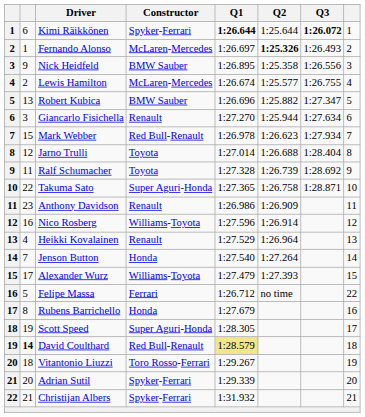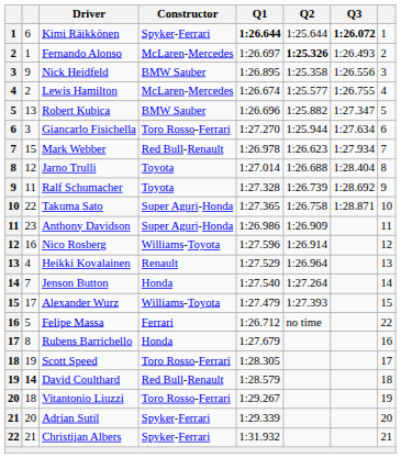 <table class="wikitable sortable" style="font-size: 85%">
 <tr>
 <th></th>
 <th></th>
 <th>Driver</th>
 <th>Constructor</th>
 <th>Q1</th>
 <th>Q2</th>
 <th>Q3</th>
 <th></th>
 </tr>
 <tr>
 <th>1</th>
 <td>6</td>
 <td> <a href='#'>Kimi Räikkönen</a></td>
 <td><a href='#'>Spyker</a>-<a href='#'>Ferrari</a></td>
 <td><strong>1:26.644</strong></td>
 <td>1:25.644</td>
 <td><strong>1:26.072</strong></td>
 <td>1</td>
 </tr>
 <tr>
 <th>2</th>
 <td>1</td>
 <td> <a href='#'>Fernando Alonso</a></td>
 <td align="center" nowrap><a href='#'>McLaren</a>-<a href='#'>Mercedes</a></td>
 <td>1:26.697</td>
 <td><strong>1:25.326</strong></td>
 <td>1:26.493</td>
 <td>2</td>
 </tr>
 <tr>
 <th>3</th>
 <td>9</td>
 <td> <a href='#'>Nick Heidfeld</a></td>
 <td><a href='#'>BMW Sauber</a></td>
 <td>1:26.895</td>
 <td>1:25.358</td>
 <td>1:26.556</td>
 <td>3</td>
 </tr>
 <tr>
 <th>4</th>
 <td>2</td>
 <td> <a href='#'>Lewis Hamilton</a></td>
 <td><a href='#'>McLaren</a>-<a href='#'>Mercedes</a></td>
 <td>1:26.674</td>
 <td>1:25.577</td>
 <td>1:26.755</td>
 <td>4</td>
 </tr>
 <tr>
 <th>5</th>
 <td>13</td>
 <td> <a href='#'>Robert Kubica</a></td>
 <td><a href='#'>BMW Sauber</a></td>
 <td>1:26.696</td>
 <td>1:25.882</td>
 <td>1:27.347</td>
 <td>5</td>
 </tr>
 <tr>
 <th>6</th>
 <td>3</td>
 <td align="center" nowrap> <a href='#'>Giancarlo Fisichella</a></td>
-<td><a href='#'>Renault</a></td>
+<td><a href='#'>Toro Rosso</a>-<a href='#'>Ferrari</a></td>
 <td>1:27.270</td>
 <td>1:25.944</td>
 <td>1:27.634</td>
 <td>6</td>
 </tr>
 <tr>
 <th>7</th>
 <td>15</td>
 <td> <a href='#'>Mark Webber</a></td>
 <td><a href='#'>Red Bull</a>-<a href='#'>Renault</a></td>
 <td>1:26.978</td>
 <td>1:26.623</td>
 <td>1:27.934</td>
 <td>7</td>
 </tr>
 <tr>
 <th>8</th>
 <td>12</td>
 <td> <a href='#'>Jarno Trulli</a></td>
 <td><a href='#'>Toyota</a></td>
 <td>1:27.014</td>
 <td>1:26.688</td>
 <td>1:28.404</td>
 <td>8</td>
 </tr>
 <tr>
 <th>9</th>
 <td>11</td>
 <td> <a href='#'>Ralf Schumacher</a></td>
 <td><a href='#'>Toyota</a></td>
 <td>1:27.328</td>
 <td>1:26.739</td>
 <td>1:28.692</td>
 <td>9</td>
 </tr>
 <tr>
 <th>10</th>
 <td>22</td>
 <td> <a href='#'>Takuma Sato</a></td>
 <td><a href='#'>Super Aguri</a>-<a href='#'>Honda</a></td>
 <td>1:27.365</td>
 <td>1:26.758</td>
 <td>1:28.871</td>
 <td>10</td>
 </tr>
 <tr>
 <th>11</th>
 <td>23</td>
 <td> <a href='#'>Anthony Davidson</a></td>
-<td><a href='#'>Renault</a></td>
+<td><a href='#'>Super Aguri</a>-<a href='#'>Honda</a></td>
 <td>1:26.986</td>
 <td>1:26.909</td>
 <td></td>
 <td>11</td>
 </tr>
 <tr>
 <th>12</th>
 <td>16</td>
 <td> <a href='#'>Nico Rosberg</a></td>
 <td><a href='#'>Williams</a>-<a href='#'>Toyota</a></td>
 <td>1:27.596</td>
 <td>1:26.914</td>
 <td></td>
 <td>12</td>
 </tr>
 <tr>
 <th>13</th>
 <td>4</td>
 <td> <a href='#'>Heikki Kovalainen</a></td>
 <td><a href='#'>Renault</a></td>
 <td>1:27.529</td>
 <td>1:26.964</td>
 <td></td>
 <td>13</td>
 </tr>
 <tr>
 <th>14</th>
 <td>7</td>
 <td> <a href='#'>Jenson Button</a></td>
 <td><a href='#'>Honda</a></td>
 <td>1:27.540</td>
 <td>1:27.264</td>
 <td></td>
 <td>14</td>
 </tr>
 <tr>
 <th>15</th>
 <td>17</td>
 <td> <a href='#'>Alexander Wurz</a></td>
 <td><a href='#'>Williams</a>-<a href='#'>Toyota</a></td>
 <td>1:27.479</td>
 <td>1:27.393</td>
 <td></td>
 <td>15</td>
 </tr>
 <tr>
 <th>16</th>
 <td>5</td>
 <td> <a href='#'>Felipe Massa</a></td>
 <td><a href='#'>Ferrari</a></td>
 <td>1:26.712</td>
 <td>no time</td>
 <td></td>
 <td>22</td>
 </tr>
 <tr>
 <th>17</th>
 <td>8</td>
 <td> <a href='#'>Rubens Barrichello</a></td>
 <td><a href='#'>Honda</a></td>
 <td>1:27.679</td>
 <td></td>
 <td></td>
 <td>16</td>
 </tr>
 <tr>
 <th>18</th>
 <td>19</td>
 <td> <a href='#'>Scott Speed</a></td>
-<td><a href='#'>Super Aguri</a>-<a href='#'>Honda</a></td>
+<td><a href='#'>Toro Rosso</a>-<a href='#'>Ferrari</a></td>
 <td>1:28.305</td>
 <td></td>
 <td></td>
 <td>17</td>
 </tr>
 <tr>
 <th>19</th>
 <td><strong>14</strong></td>
 <td> <a href='#'>David Coulthard</a></td>
 <td><a href='#'>Red Bull</a>-<a href='#'>Renault</a></td>
-<td style="background: khaki;">1:28.579</td>
+<td>1:28.579</td>
 <td></td>
 <td></td>
 <td>18</td>
 </tr>
 <tr>
 <th>20</th>
 <td>18</td>
 <td> <a href='#'>Vitantonio Liuzzi</a></td>
 <td><a href='#'>Toro Rosso</a>-<a href='#'>Ferrari</a></td>
 <td>1:29.267</td>
 <td></td>
 <td></td>
 <td>19</td>
 </tr>
 <tr>
 <th>21</th>
 <td>20</td>
 <td> <a href='#'>Adrian Sutil</a></td>
 <td><a href='#'>Spyker</a>-<a href='#'>Ferrari</a></td>
 <td>1:29.339</td>
 <td></td>
 <td></td>
 <td>20</td>
 </tr>
 <tr>
 <th>22</th>
 <td>21</td>
 <td> <a href='#'>Christijan Albers</a></td>
 <td><a href='#'>Spyker</a>-<a href='#'>Ferrari</a></td>
 <td>1:31.932</td>
 <td></td>
 <td></td>
 <td>21</td>
 </tr>
 <tr>
 <th colspan="8"></th>
 </tr>
 </table>
